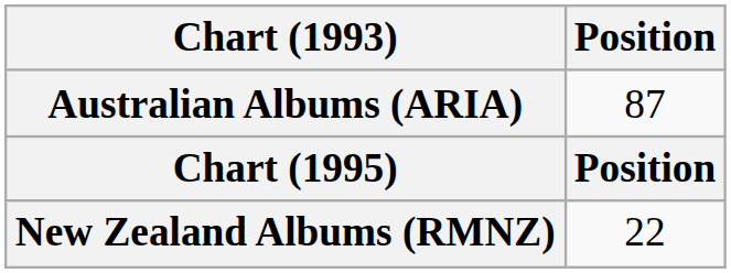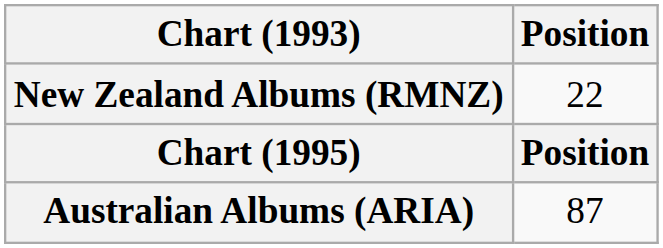 <table class="wikitable sortable plainrowheaders" style="text-align:center">
 <tr>
 <th scope="col">Chart (1993)</th>
 <th scope="col">Position</th>
 </tr>
 <tr>
-<th scope="row">Australian Albums (ARIA)</th>
-<td>87</td>
+<th scope="row">New Zealand Albums (RMNZ)</th>
+<td>22</td>
 </tr>
 <tr>
 <th>Chart (1995)</th>
 <th>Position</th>
 </tr>
 <tr>
-<th scope="row">New Zealand Albums (RMNZ)</th>
-<td>22</td>
+<th scope="row">Australian Albums (ARIA)</th>
+<td>87</td>
 </tr>
 </table>
